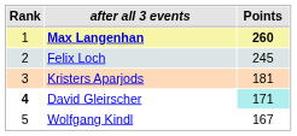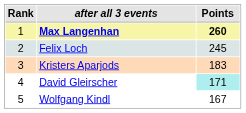 <table cellspacing="1" cellpadding="3" style="border:1px solid #AAAAAA;font-size:86%">
 <tr style="background-color: #E4E4E4;">
 <th style="border-bottom:1px solid #AAAAAA; width: 10px;">Rank</th>
 <th style="border-bottom:1px solid #AAAAAA; width: 200px;"><em>after all 3 events</em></th>
 <th style="border-bottom:1px solid #AAAAAA; width: 50px;">Points</th>
 </tr>
 <tr style="background:#f7f6a8;">
 <td align=center>1</td>
 <td><strong> <a href='#'>Max Langenhan</a></strong></td>
 <td align=center><strong>260</strong></td>
 </tr>
 <tr style="background:#dce5e5;">
 <td align=center>2</td>
 <td> <a href='#'>Felix Loch</a></td>
 <td align=center>245</td>
 </tr>
 <tr style="background:#ffdab9;">
 <td align=center>3</td>
 <td> <a href='#'>Kristers Aparjods</a></td>
-<td align=center>181</td>
+<td align=center>183</td>
 </tr>
 <tr>
-<td align=center><strong>4</strong></td>
+<td align=center>4</td>
 <td> <a href='#'>David Gleirscher</a></td>
 <td align=center style="background: paleturquoise;">171</td>
 </tr>
 <tr>
 <td align=center>5</td>
 <td> <a href='#'>Wolfgang Kindl</a></td>
 <td align=center>167</td>
 </tr>
 </table>
